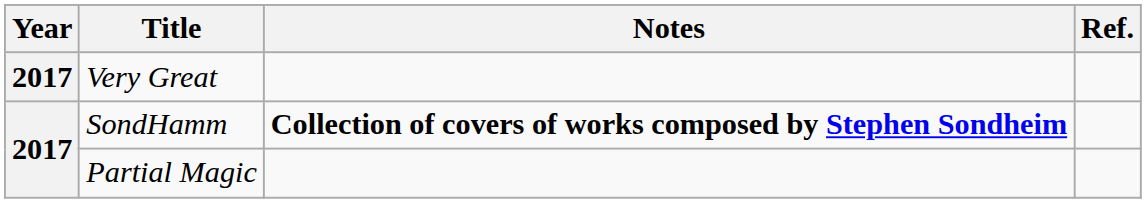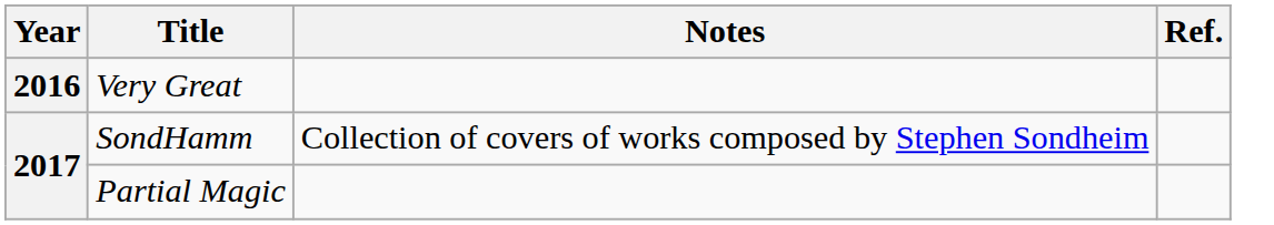 <table class="wikitable">
 <tr>
 <th>Year</th>
 <th>Title</th>
 <th>Notes</th>
 <th>Ref.</th>
 </tr>
 <tr>
-<th scope="row">2017</th>
+<th scope="row">2016</th>
 <td><em>Very Great</em></td>
 <td></td>
 <td align="center"></td>
 </tr>
 <tr>
 <th scope="row"  rowspan="2">2017</th>
 <td><em>SondHamm</em></td>
-<td><strong>Collection of covers of works composed by <a href='#'>Stephen Sondheim</a></strong></td>
+<td>Collection of covers of works composed by <a href='#'>Stephen Sondheim</a></td>
 <td align="center"></td>
 </tr>
 <tr>
 <td><em>Partial Magic</em></td>
 <td></td>
 <td align="center"></td>
 </tr>
 </table>
